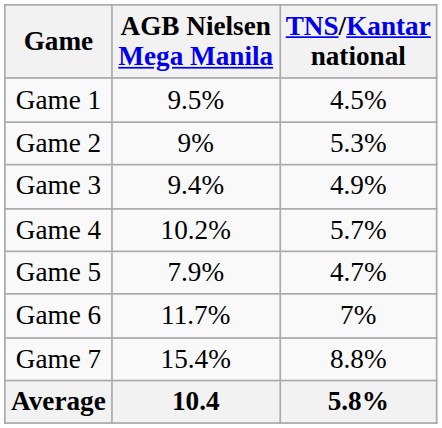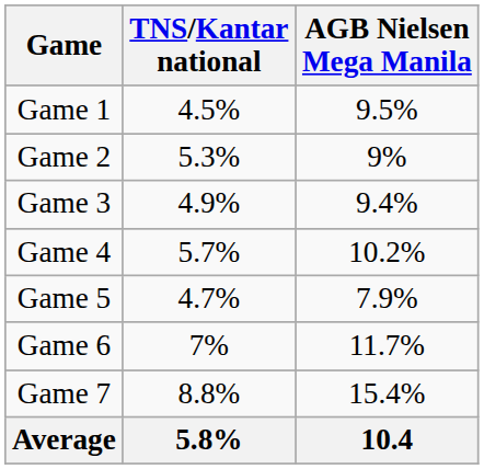 <table class=wikitable style="text-align:center;">
 <tr>
 <th>Game</th>
+<th><a href='#'>TNS</a>/<a href='#'>Kantar</a><br>national</th>
 <th>AGB Nielsen<br><a href='#'>Mega Manila</a></th>
-<th><a href='#'>TNS</a>/<a href='#'>Kantar</a><br>national</th>
 </tr>
 <tr>
 <td>Game 1</td>
+<td>4.5%</td>
 <td>9.5%</td>
-<td>4.5%</td>
 </tr>
 <tr>
 <td>Game 2</td>
+<td>5.3%</td>
 <td>9%</td>
-<td>5.3%</td>
 </tr>
 <tr>
 <td>Game 3</td>
+<td>4.9%</td>
 <td>9.4%</td>
-<td>4.9%</td>
 </tr>
 <tr>
 <td>Game 4</td>
+<td>5.7%</td>
 <td>10.2%</td>
-<td>5.7%</td>
 </tr>
 <tr>
 <td>Game 5</td>
+<td>4.7%</td>
 <td>7.9%</td>
-<td>4.7%</td>
 </tr>
 <tr>
 <td>Game 6</td>
+<td>7%</td>
 <td>11.7%</td>
-<td>7%</td>
 </tr>
 <tr>
 <td>Game 7</td>
+<td>8.8%</td>
 <td>15.4%</td>
-<td>8.8%</td>
 </tr>
 <tr>
 <th>Average</th>
+<th>5.8%</th>
 <th>10.4</th>
-<th>5.8%</th>
 </tr>
 </table>
